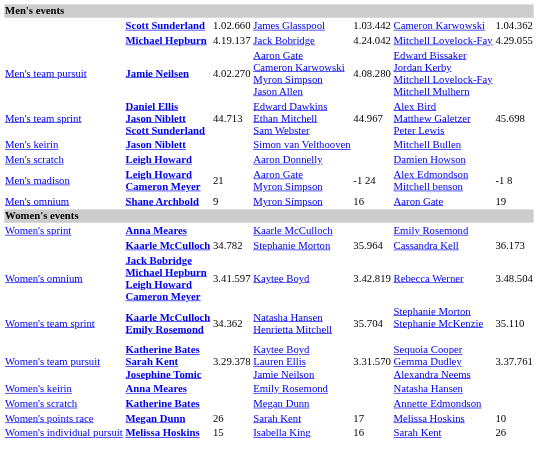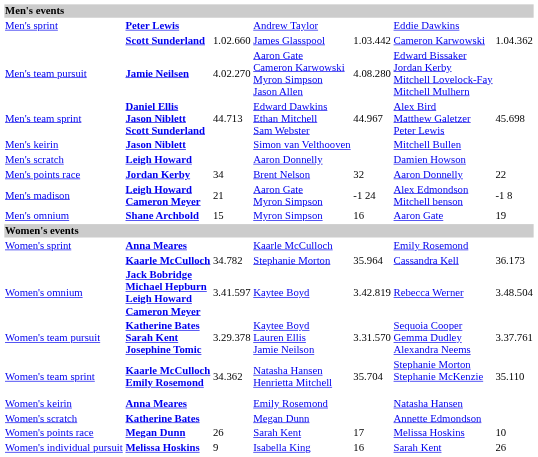 <table>
 <tr bgcolor="#cccccc">
 <td colspan=7><strong>Men's events</strong></td>
+</tr>
+<tr>
+<td><a href='#'>Men's sprint</a><br></td>
+<td><strong><a href='#'>Peter Lewis</a></strong><br><small></small></td>
+<td></td>
+<td><a href='#'>Andrew Taylor</a><br><small></small></td>
+<td></td>
+<td><a href='#'>Eddie Dawkins</a><br><small></small></td>
+<td></td>
 </tr>
 <tr>
 <td><br></td>
 <td><strong><a href='#'>Scott Sunderland</a></strong><br><small></small></td>
 <td>1.02.660</td>
 <td><a href='#'>James Glasspool</a><br><small></small></td>
 <td>1.03.442</td>
 <td><a href='#'>Cameron Karwowski</a><br><small></small></td>
 <td>1.04.362</td>
-</tr>
-<tr>
-<td><br></td>
-<td><strong><a href='#'>Michael Hepburn</a></strong><br><small></small></td>
-<td>4.19.137</td>
-<td><a href='#'>Jack Bobridge</a><br><small></small></td>
-<td>4.24.042</td>
-<td><a href='#'>Mitchell Lovelock-Fay</a><br><small></small></td>
-<td>4.29.055</td>
 </tr>
 <tr>
 <td><a href='#'>Men's team pursuit</a><br></td>
 <td><strong><a href='#'>Jamie Neilsen</a></strong><br><small></small></td>
 <td>4.02.270</td>
 <td><a href='#'>Aaron Gate</a><br><a href='#'>Cameron Karwowski</a><br><a href='#'>Myron Simpson</a><br><a href='#'>Jason Allen</a><br><small></small></td>
 <td>4.08.280</td>
 <td><a href='#'>Edward Bissaker</a><br><a href='#'>Jordan Kerby</a><br><a href='#'>Mitchell Lovelock-Fay</a><br><a href='#'>Mitchell Mulhern</a><br><small></small></td>
 <td></td>
 </tr>
 <tr>
 <td><a href='#'>Men's team sprint</a><br></td>
 <td><strong><a href='#'>Daniel Ellis</a><br><a href='#'>Jason Niblett</a><br><a href='#'>Scott Sunderland</a></strong><br><small></small></td>
 <td>44.713</td>
 <td><a href='#'>Edward Dawkins</a><br><a href='#'>Ethan Mitchell</a><br><a href='#'>Sam Webster</a><br><small></small></td>
 <td>44.967</td>
 <td><a href='#'>Alex Bird</a><br><a href='#'>Matthew Galetzer</a><br><a href='#'>Peter Lewis</a><br><small></small></td>
 <td>45.698</td>
 </tr>
 <tr>
 <td><a href='#'>Men's keirin</a><br></td>
 <td><strong><a href='#'>Jason Niblett</a></strong><br><small></small></td>
 <td></td>
 <td><a href='#'>Simon van Velthooven</a><br><small></small></td>
 <td></td>
 <td><a href='#'>Mitchell Bullen</a><br><small></small></td>
 <td></td>
 </tr>
 <tr>
 <td><a href='#'>Men's scratch</a><br></td>
 <td><strong><a href='#'>Leigh Howard</a></strong><br><small></small></td>
 <td></td>
 <td><a href='#'>Aaron Donnelly</a><br><small></small></td>
 <td></td>
 <td><a href='#'>Damien Howson</a><br><small></small></td>
 <td></td>
 </tr>
 <tr>
+<td><a href='#'>Men's points race</a><br></td>
+<td><strong><a href='#'>Jordan Kerby</a></strong><br><small></small></td>
+<td>34</td>
+<td><a href='#'>Brent Nelson</a><br><small></small></td>
+<td>32</td>
+<td><a href='#'>Aaron Donnelly</a><br><small></small></td>
+<td>22</td>
+</tr>
+<tr>
 <td><a href='#'>Men's madison</a><br></td>
 <td><strong><a href='#'>Leigh Howard</a><br><a href='#'>Cameron Meyer</a></strong><br><small></small></td>
 <td>21</td>
 <td><a href='#'>Aaron Gate</a><br><a href='#'>Myron Simpson</a><br><small></small></td>
 <td>-1 24</td>
 <td><a href='#'>Alex Edmondson</a><br><a href='#'>Mitchell benson</a><br><small></small></td>
 <td>-1 8</td>
 </tr>
 <tr>
 <td><a href='#'>Men's omnium</a><br></td>
 <td><strong><a href='#'>Shane Archbold</a></strong><br><small></small></td>
-<td>9</td>
+<td>15</td>
 <td><a href='#'>Myron Simpson</a><br><small></small></td>
 <td>16</td>
 <td><a href='#'>Aaron Gate</a><br><small></small></td>
 <td>19</td>
 </tr>
 <tr bgcolor="#cccccc">
 <td colspan=7><strong>Women's events</strong></td>
 </tr>
 <tr>
 <td><a href='#'>Women's sprint</a> <br></td>
 <td><strong><a href='#'>Anna Meares</a></strong><br><small></small></td>
 <td></td>
 <td><a href='#'>Kaarle McCulloch</a><br><small></small></td>
 <td></td>
 <td><a href='#'>Emily Rosemond</a><br><small></small></td>
 <td></td>
 </tr>
 <tr>
 <td><br></td>
 <td><strong><a href='#'>Kaarle McCulloch</a></strong><br><small></small></td>
 <td>34.782</td>
 <td><a href='#'>Stephanie Morton</a><br><small></small></td>
 <td>35.964</td>
 <td><a href='#'>Cassandra Kell</a><br><small></small></td>
 <td>36.173</td>
 </tr>
 <tr>
 <td><a href='#'>Women's omnium</a><br></td>
 <td><strong><a href='#'>Jack Bobridge</a><br><a href='#'>Michael Hepburn</a><br><a href='#'>Leigh Howard</a><br><a href='#'>Cameron Meyer</a></strong><br><small></small></td>
 <td>3.41.597</td>
 <td><a href='#'>Kaytee Boyd</a><br><small></small></td>
 <td>3.42.819</td>
 <td><a href='#'>Rebecca Werner</a><br><small></small></td>
 <td>3.48.504</td>
 </tr>
 <tr>
+<td><a href='#'>Women's team pursuit</a><br></td>
+<td><strong><a href='#'>Katherine Bates</a><br><a href='#'>Sarah Kent</a><br><a href='#'>Josephine Tomic</a></strong><br><small></small></td>
+<td>3.29.378</td>
+<td><a href='#'>Kaytee Boyd</a><br><a href='#'>Lauren Ellis</a><br><a href='#'>Jamie Neilson</a><br><small></small></td>
+<td>3.31.570</td>
+<td><a href='#'>Sequoia Cooper</a><br><a href='#'>Gemma Dudley</a><br><a href='#'>Alexandra Neems</a><br><small></small></td>
+<td>3.37.761</td>
+</tr>
+<tr>
 <td><a href='#'>Women's team sprint</a><br></td>
 <td><strong><a href='#'>Kaarle McCulloch</a><br><a href='#'>Emily Rosemond</a></strong><br><small></small></td>
 <td>34.362</td>
 <td><a href='#'>Natasha Hansen</a><br><a href='#'>Henrietta Mitchell</a><br><small></small></td>
 <td>35.704</td>
 <td><a href='#'>Stephanie Morton</a><br><a href='#'>Stephanie McKenzie</a><br><small></small><br><small></small></td>
 <td>35.110</td>
-</tr>
-<tr>
-<td><a href='#'>Women's team pursuit</a><br></td>
-<td><strong><a href='#'>Katherine Bates</a><br><a href='#'>Sarah Kent</a><br><a href='#'>Josephine Tomic</a></strong><br><small></small></td>
-<td>3.29.378</td>
-<td><a href='#'>Kaytee Boyd</a><br><a href='#'>Lauren Ellis</a><br><a href='#'>Jamie Neilson</a><br><small></small></td>
-<td>3.31.570</td>
-<td><a href='#'>Sequoia Cooper</a><br><a href='#'>Gemma Dudley</a><br><a href='#'>Alexandra Neems</a><br><small></small></td>
-<td>3.37.761</td>
 </tr>
 <tr>
 <td><a href='#'>Women's keirin</a><br></td>
 <td><strong><a href='#'>Anna Meares</a></strong><br><small></small></td>
 <td></td>
 <td><a href='#'>Emily Rosemond</a><br><small></small></td>
 <td></td>
 <td><a href='#'>Natasha Hansen</a><br><small></small></td>
 <td></td>
 </tr>
 <tr>
 <td><a href='#'>Women's scratch</a><br></td>
 <td><strong><a href='#'>Katherine Bates</a></strong><br><small></small></td>
 <td></td>
 <td><a href='#'>Megan Dunn</a><br><small></small></td>
 <td></td>
 <td><a href='#'>Annette Edmondson</a><br><small></small></td>
 <td></td>
 </tr>
 <tr>
 <td><a href='#'>Women's points race</a><br></td>
 <td><strong><a href='#'>Megan Dunn</a></strong><br><small></small></td>
 <td>26</td>
 <td><a href='#'>Sarah Kent</a><br><small></small></td>
 <td>17</td>
 <td><a href='#'>Melissa Hoskins</a><br><small></small></td>
 <td>10</td>
 </tr>
 <tr>
 <td><a href='#'>Women's individual pursuit</a><br></td>
 <td><strong><a href='#'>Melissa Hoskins</a></strong><br><small></small></td>
-<td>15</td>
+<td>9</td>
 <td><a href='#'>Isabella King</a><br><small></small></td>
 <td>16</td>
 <td><a href='#'>Sarah Kent</a><br><small></small></td>
 <td>26</td>
 </tr>
 <tr>
 </tr>
 </table>
